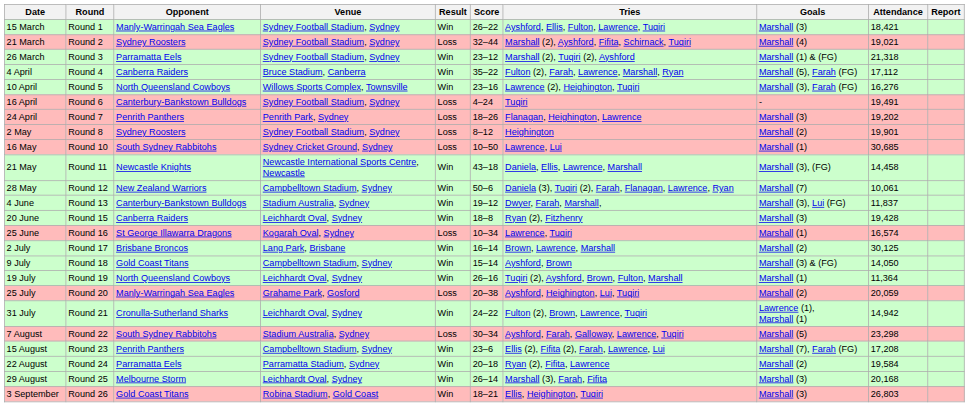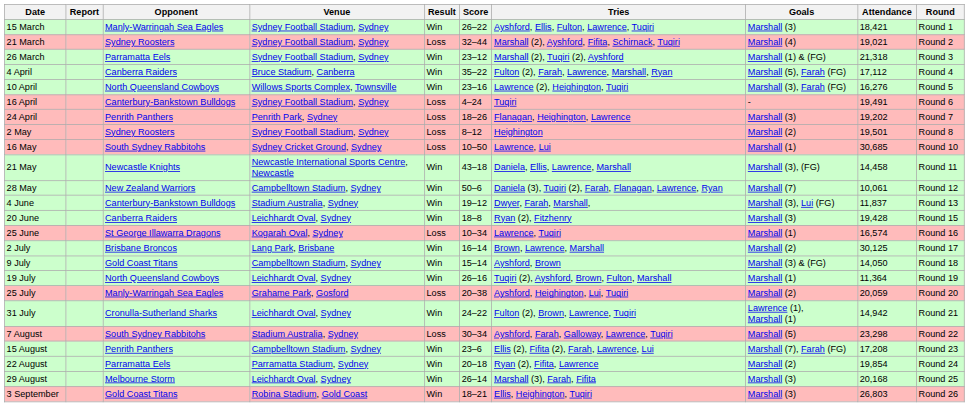 <table class="wikitable" style="font-size:75%;" width="100%">
 <tr>
 <th>Date</th>
-<th>Round</th>
+<th>Report</th>
 <th>Opponent</th>
 <th>Venue</th>
 <th>Result</th>
 <th>Score</th>
 <th>Tries</th>
 <th>Goals</th>
 <th>Attendance</th>
-<th>Report</th>
+<th>Round</th>
 </tr>
 <tr bgcolor="#CCFFCC">
 <td>15 March</td>
-<td>Round 1</td>
+<td></td>
 <td> <a href='#'>Manly-Warringah Sea Eagles</a></td>
 <td><a href='#'>Sydney Football Stadium</a>, <a href='#'>Sydney</a></td>
 <td>Win</td>
 <td>26–22</td>
 <td><a href='#'>Ayshford</a>, <a href='#'>Ellis</a>, <a href='#'>Fulton</a>, <a href='#'>Lawrence</a>, <a href='#'>Tuqiri</a></td>
 <td><a href='#'>Marshall</a> (3)</td>
 <td>18,421</td>
-<td></td>
+<td>Round 1</td>
 </tr>
 <tr bgcolor="#FFBBBB">
 <td>21 March</td>
-<td>Round 2</td>
+<td></td>
 <td> <a href='#'>Sydney Roosters</a></td>
 <td><a href='#'>Sydney Football Stadium</a>, <a href='#'>Sydney</a></td>
 <td>Loss</td>
 <td>32–44</td>
 <td><a href='#'>Marshall</a> (2), <a href='#'>Ayshford</a>, <a href='#'>Fifita</a>, <a href='#'>Schirnack</a>, <a href='#'>Tuqiri</a></td>
 <td><a href='#'>Marshall</a> (4)</td>
 <td>19,021</td>
-<td></td>
+<td>Round 2</td>
 </tr>
 <tr bgcolor="#CCFFCC">
 <td>26 March</td>
-<td>Round 3</td>
+<td></td>
 <td> <a href='#'>Parramatta Eels</a></td>
 <td><a href='#'>Sydney Football Stadium</a>, <a href='#'>Sydney</a></td>
 <td>Win</td>
 <td>23–12</td>
 <td><a href='#'>Marshall</a> (2), <a href='#'>Tuqiri</a> (2), <a href='#'>Ayshford</a></td>
 <td><a href='#'>Marshall</a> (1) & (FG)</td>
 <td>21,318</td>
-<td></td>
+<td>Round 3</td>
 </tr>
 <tr bgcolor="#CCFFCC">
 <td>4 April</td>
-<td>Round 4</td>
+<td></td>
 <td> <a href='#'>Canberra Raiders</a></td>
 <td><a href='#'>Bruce Stadium</a>, <a href='#'>Canberra</a></td>
 <td>Win</td>
 <td>35–22</td>
 <td><a href='#'>Fulton</a> (2), <a href='#'>Farah</a>, <a href='#'>Lawrence</a>, <a href='#'>Marshall</a>, <a href='#'>Ryan</a></td>
 <td><a href='#'>Marshall</a> (5), <a href='#'>Farah</a> (FG)</td>
 <td>17,112</td>
-<td></td>
+<td>Round 4</td>
 </tr>
 <tr bgcolor="#CCFFCC">
 <td>10 April</td>
-<td>Round 5</td>
+<td></td>
 <td> <a href='#'>North Queensland Cowboys</a></td>
 <td><a href='#'>Willows Sports Complex</a>, <a href='#'>Townsville</a></td>
 <td>Win</td>
 <td>23–16</td>
 <td><a href='#'>Lawrence</a> (2), <a href='#'>Heighington</a>, <a href='#'>Tuqiri</a></td>
 <td><a href='#'>Marshall</a> (3), <a href='#'>Farah</a> (FG)</td>
 <td>16,276</td>
-<td></td>
+<td>Round 5</td>
 </tr>
 <tr bgcolor="#FFBBBB">
 <td>16 April</td>
-<td>Round 6</td>
+<td></td>
 <td> <a href='#'>Canterbury-Bankstown Bulldogs</a></td>
 <td><a href='#'>Sydney Football Stadium</a>, <a href='#'>Sydney</a></td>
 <td>Loss</td>
 <td>4–24</td>
 <td><a href='#'>Tuqiri</a></td>
 <td>-</td>
 <td>19,491</td>
-<td></td>
+<td>Round 6</td>
 </tr>
 <tr bgcolor="#FFBBBB">
 <td>24 April</td>
-<td>Round 7</td>
+<td></td>
 <td> <a href='#'>Penrith Panthers</a></td>
 <td><a href='#'>Penrith Park</a>, <a href='#'>Sydney</a></td>
 <td>Loss</td>
 <td>18–26</td>
 <td><a href='#'>Flanagan</a>, <a href='#'>Heighington</a>, <a href='#'>Lawrence</a></td>
 <td><a href='#'>Marshall</a> (3)</td>
 <td>19,202</td>
-<td></td>
+<td>Round 7</td>
 </tr>
 <tr bgcolor="#FFBBBB">
 <td>2 May</td>
-<td>Round 8</td>
+<td></td>
 <td> <a href='#'>Sydney Roosters</a></td>
 <td><a href='#'>Sydney Football Stadium</a>, <a href='#'>Sydney</a></td>
 <td>Loss</td>
 <td>8–12</td>
 <td><a href='#'>Heighington</a></td>
 <td><a href='#'>Marshall</a> (2)</td>
-<td>19,901</td>
-<td></td>
+<td>19,501</td>
+<td>Round 8</td>
 </tr>
 <tr bgcolor="#FFBBBB">
 <td>16 May</td>
-<td>Round 10</td>
+<td></td>
 <td> <a href='#'>South Sydney Rabbitohs</a></td>
 <td><a href='#'>Sydney Cricket Ground</a>, <a href='#'>Sydney</a></td>
 <td>Loss</td>
 <td>10–50</td>
 <td><a href='#'>Lawrence</a>, <a href='#'>Lui</a></td>
 <td><a href='#'>Marshall</a> (1)</td>
 <td>30,685</td>
-<td></td>
+<td>Round 10</td>
 </tr>
 <tr bgcolor="#CCFFCC">
 <td>21 May</td>
-<td>Round 11</td>
+<td></td>
 <td> <a href='#'>Newcastle Knights</a></td>
 <td><a href='#'>Newcastle International Sports Centre</a>,<br> <a href='#'>Newcastle</a></td>
 <td>Win</td>
 <td>43–18</td>
 <td><a href='#'>Daniela</a>, <a href='#'>Ellis</a>, <a href='#'>Lawrence</a>, <a href='#'>Marshall</a></td>
 <td><a href='#'>Marshall</a> (3), (FG)</td>
 <td>14,458</td>
-<td></td>
+<td>Round 11</td>
 </tr>
 <tr bgcolor="#CCFFCC">
 <td>28 May</td>
-<td>Round 12</td>
+<td></td>
 <td> <a href='#'>New Zealand Warriors</a></td>
 <td><a href='#'>Campbelltown Stadium</a>, <a href='#'>Sydney</a></td>
 <td>Win</td>
 <td>50–6</td>
 <td><a href='#'>Daniela</a> (3), <a href='#'>Tuqiri</a> (2), <a href='#'>Farah</a>, <a href='#'>Flanagan</a>, <a href='#'>Lawrence</a>, <a href='#'>Ryan</a></td>
 <td><a href='#'>Marshall</a> (7)</td>
 <td>10,061</td>
-<td></td>
+<td>Round 12</td>
 </tr>
 <tr bgcolor="#CCFFCC">
 <td>4 June</td>
-<td>Round 13</td>
+<td></td>
 <td> <a href='#'>Canterbury-Bankstown Bulldogs</a></td>
 <td><a href='#'>Stadium Australia</a>, <a href='#'>Sydney</a></td>
 <td>Win</td>
 <td>19–12</td>
 <td><a href='#'>Dwyer</a>, <a href='#'>Farah</a>, <a href='#'>Marshall</a>,</td>
 <td><a href='#'>Marshall</a> (3), <a href='#'>Lui</a> (FG)</td>
 <td>11,837</td>
-<td></td>
+<td>Round 13</td>
 </tr>
 <tr bgcolor="#CCFFCC">
 <td>20 June</td>
-<td>Round 15</td>
+<td></td>
 <td> <a href='#'>Canberra Raiders</a></td>
 <td><a href='#'>Leichhardt Oval</a>, <a href='#'>Sydney</a></td>
 <td>Win</td>
 <td>18–8</td>
 <td><a href='#'>Ryan</a> (2), <a href='#'>Fitzhenry</a></td>
 <td><a href='#'>Marshall</a> (3)</td>
 <td>19,428</td>
-<td></td>
+<td>Round 15</td>
 </tr>
 <tr bgcolor="#FFBBBB">
 <td>25 June</td>
-<td>Round 16</td>
+<td></td>
 <td> <a href='#'>St George Illawarra Dragons</a></td>
 <td><a href='#'>Kogarah Oval</a>, <a href='#'>Sydney</a></td>
 <td>Loss</td>
 <td>10–34</td>
 <td><a href='#'>Lawrence</a>, <a href='#'>Tuqiri</a></td>
 <td><a href='#'>Marshall</a> (1)</td>
 <td>16,574</td>
-<td></td>
+<td>Round 16</td>
 </tr>
 <tr bgcolor="#CCFFCC">
 <td>2 July</td>
-<td>Round 17</td>
+<td></td>
 <td> <a href='#'>Brisbane Broncos</a></td>
 <td><a href='#'>Lang Park</a>, <a href='#'>Brisbane</a></td>
 <td>Win</td>
 <td>16–14</td>
 <td><a href='#'>Brown</a>, <a href='#'>Lawrence</a>, <a href='#'>Marshall</a></td>
 <td><a href='#'>Marshall</a> (2)</td>
 <td>30,125</td>
-<td></td>
+<td>Round 17</td>
 </tr>
 <tr bgcolor="#CCFFCC">
 <td>9 July</td>
-<td>Round 18</td>
+<td></td>
 <td> <a href='#'>Gold Coast Titans</a></td>
 <td><a href='#'>Campbelltown Stadium</a>, <a href='#'>Sydney</a></td>
 <td>Win</td>
 <td>15–14</td>
 <td><a href='#'>Ayshford</a>, <a href='#'>Brown</a></td>
 <td><a href='#'>Marshall</a> (3) & (FG)</td>
 <td>14,050</td>
-<td></td>
+<td>Round 18</td>
 </tr>
 <tr bgcolor="#CCFFCC">
 <td>19 July</td>
-<td>Round 19</td>
+<td></td>
 <td> <a href='#'>North Queensland Cowboys</a></td>
 <td><a href='#'>Leichhardt Oval</a>, <a href='#'>Sydney</a></td>
 <td>Win</td>
 <td>26–16</td>
 <td><a href='#'>Tuqiri</a> (2), <a href='#'>Ayshford</a>, <a href='#'>Brown</a>, <a href='#'>Fulton</a>, <a href='#'>Marshall</a></td>
 <td><a href='#'>Marshall</a> (1)</td>
 <td>11,364</td>
-<td></td>
+<td>Round 19</td>
 </tr>
 <tr bgcolor="#FFBBBB">
 <td>25 July</td>
-<td>Round 20</td>
+<td></td>
 <td> <a href='#'>Manly-Warringah Sea Eagles</a></td>
 <td><a href='#'>Grahame Park</a>, <a href='#'>Gosford</a></td>
 <td>Loss</td>
 <td>20–38</td>
 <td><a href='#'>Ayshford</a>, <a href='#'>Heighington</a>, <a href='#'>Lui</a>, <a href='#'>Tuqiri</a></td>
 <td><a href='#'>Marshall</a> (2)</td>
 <td>20,059</td>
-<td></td>
+<td>Round 20</td>
 </tr>
 <tr bgcolor="#CCFFCC">
 <td>31 July</td>
-<td>Round 21</td>
+<td></td>
 <td> <a href='#'>Cronulla-Sutherland Sharks</a></td>
 <td><a href='#'>Leichhardt Oval</a>, <a href='#'>Sydney</a></td>
 <td>Win</td>
 <td>24–22</td>
 <td><a href='#'>Fulton</a> (2), <a href='#'>Brown</a>, <a href='#'>Lawrence</a>, <a href='#'>Tuqiri</a></td>
 <td><a href='#'>Lawrence</a> (1), <br> <a href='#'>Marshall</a> (1)</td>
 <td>14,942</td>
-<td></td>
+<td>Round 21</td>
 </tr>
 <tr bgcolor="#FFBBBB">
 <td>7 August</td>
-<td>Round 22</td>
+<td></td>
 <td> <a href='#'>South Sydney Rabbitohs</a></td>
 <td><a href='#'>Stadium Australia</a>, <a href='#'>Sydney</a></td>
 <td>Loss</td>
 <td>30–34</td>
 <td><a href='#'>Ayshford</a>, <a href='#'>Farah</a>, <a href='#'>Galloway</a>, <a href='#'>Lawrence</a>, <a href='#'>Tuqiri</a></td>
 <td><a href='#'>Marshall</a> (5)</td>
 <td>23,298</td>
-<td></td>
+<td>Round 22</td>
 </tr>
 <tr bgcolor="#CCFFCC">
 <td>15 August</td>
-<td>Round 23</td>
+<td></td>
 <td> <a href='#'>Penrith Panthers</a></td>
 <td><a href='#'>Campbelltown Stadium</a>, <a href='#'>Sydney</a></td>
 <td>Win</td>
 <td>23–6</td>
 <td><a href='#'>Ellis</a> (2), <a href='#'>Fifita</a> (2), <a href='#'>Farah</a>, <a href='#'>Lawrence</a>, <a href='#'>Lui</a></td>
 <td><a href='#'>Marshall</a> (7), <a href='#'>Farah</a> (FG)</td>
 <td>17,208</td>
-<td></td>
+<td>Round 23</td>
 </tr>
 <tr bgcolor="#CCFFCC">
 <td>22 August</td>
-<td>Round 24</td>
+<td></td>
 <td> <a href='#'>Parramatta Eels</a></td>
 <td><a href='#'>Parramatta Stadium</a>, <a href='#'>Sydney</a></td>
 <td>Win</td>
 <td>20–18</td>
 <td><a href='#'>Ryan</a> (2), <a href='#'>Fifita</a>, <a href='#'>Lawrence</a></td>
 <td><a href='#'>Marshall</a> (2)</td>
-<td>19,584</td>
-<td></td>
+<td>19,854</td>
+<td>Round 24</td>
 </tr>
 <tr bgcolor="#CCFFCC">
 <td>29 August</td>
-<td>Round 25</td>
+<td></td>
 <td> <a href='#'>Melbourne Storm</a></td>
 <td><a href='#'>Leichhardt Oval</a>, <a href='#'>Sydney</a></td>
 <td>Win</td>
 <td>26–14</td>
 <td><a href='#'>Marshall</a> (3), <a href='#'>Farah</a>, <a href='#'>Fifita</a></td>
 <td><a href='#'>Marshall</a> (3)</td>
 <td>20,168</td>
-<td></td>
+<td>Round 25</td>
 </tr>
 <tr bgcolor="#FFBBBB">
 <td>3 September</td>
-<td>Round 26</td>
+<td></td>
 <td> <a href='#'>Gold Coast Titans</a></td>
 <td><a href='#'>Robina Stadium</a>, <a href='#'>Gold Coast</a></td>
 <td>Win</td>
 <td>18–21</td>
 <td><a href='#'>Ellis</a>, <a href='#'>Heighington</a>, <a href='#'>Tuqiri</a></td>
 <td><a href='#'>Marshall</a> (3)</td>
 <td>26,803</td>
-<td></td>
+<td>Round 26</td>
 </tr>
 </table>
